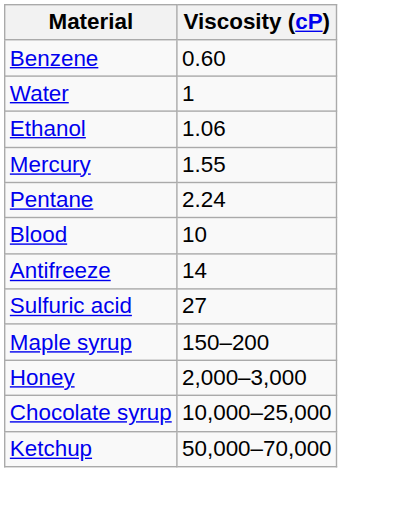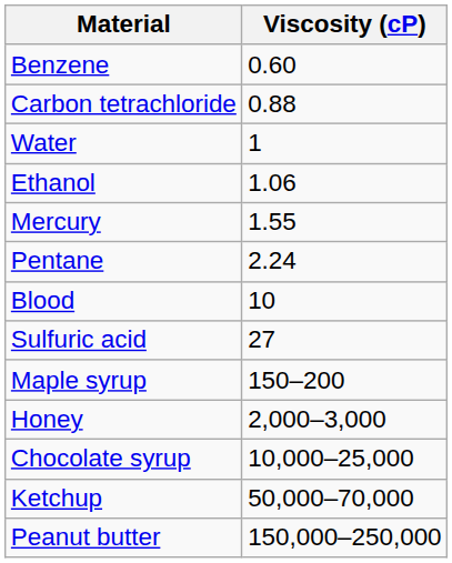 <table class="wikitable">
 <tr>
 <th>Material</th>
 <th>Viscosity (<a href='#'>cP</a>)</th>
 </tr>
 <tr>
 <td><a href='#'>Benzene</a></td>
 <td>0.60</td>
+</tr>
+<tr>
+<td><a href='#'>Carbon tetrachloride</a></td>
+<td>0.88</td>
 </tr>
 <tr>
 <td><a href='#'>Water</a></td>
 <td>1</td>
 </tr>
 <tr>
 <td><a href='#'>Ethanol</a></td>
 <td>1.06</td>
 </tr>
 <tr>
 <td><a href='#'>Mercury</a></td>
 <td>1.55</td>
 </tr>
 <tr>
 <td><a href='#'>Pentane</a></td>
 <td>2.24</td>
 </tr>
 <tr>
 <td><a href='#'>Blood</a></td>
 <td>10</td>
 </tr>
 <tr>
-<td><a href='#'>Antifreeze</a></td>
-<td>14</td>
-</tr>
-<tr>
 <td><a href='#'>Sulfuric acid</a></td>
 <td>27</td>
 </tr>
 <tr>
 <td><a href='#'>Maple syrup </a></td>
 <td>150–200</td>
 </tr>
 <tr>
 <td><a href='#'>Honey</a></td>
 <td>2,000–3,000</td>
 </tr>
 <tr>
 <td><a href='#'>Chocolate syrup</a></td>
 <td>10,000–25,000</td>
 </tr>
 <tr>
 <td><a href='#'>Ketchup</a></td>
 <td>50,000–70,000</td>
 </tr>
+<tr>
+<td><a href='#'>Peanut butter</a></td>
+<td>150,000–250,000</td>
+</tr>
 </table>
